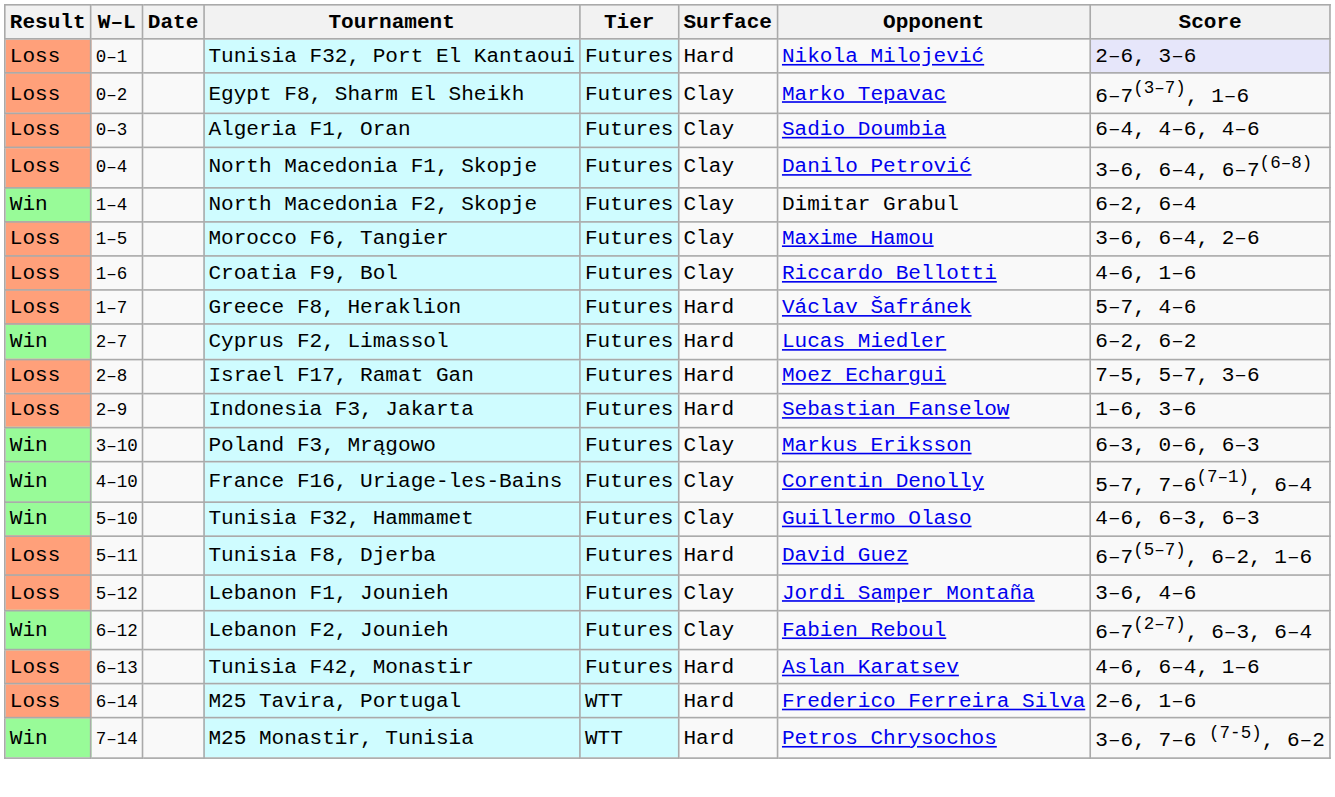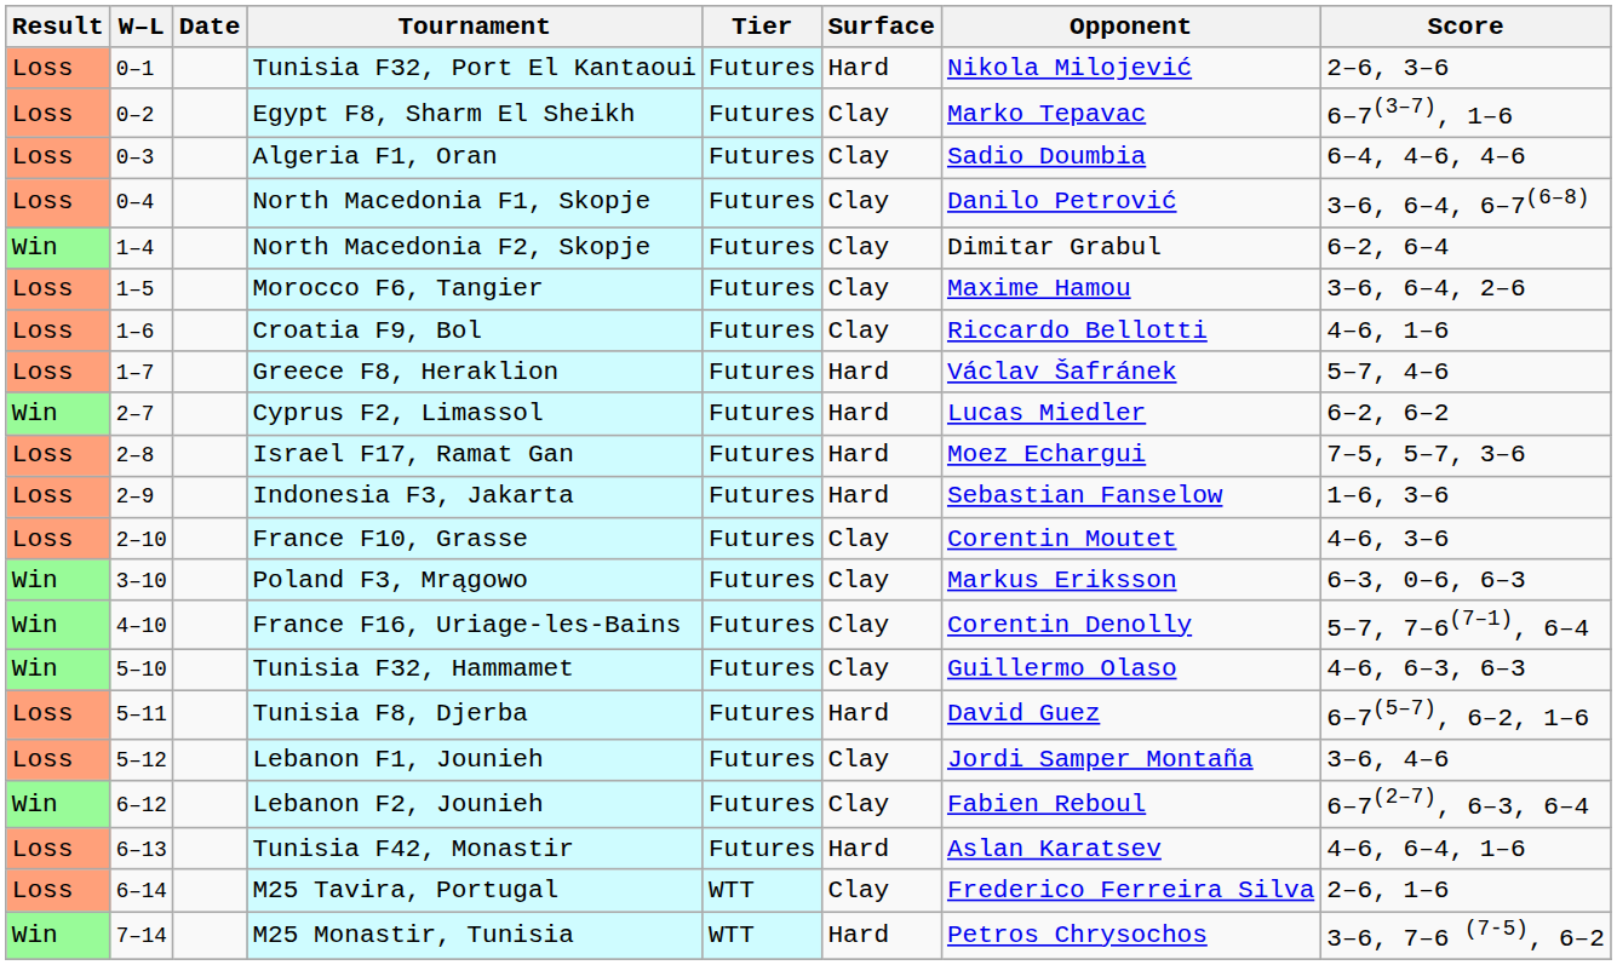 <table class="sortable wikitable nowrap">
 <tr>
 <th>Result</th>
 <th class="unsortable">W–L</th>
 <th>Date</th>
 <th>Tournament</th>
 <th>Tier</th>
 <th>Surface</th>
 <th>Opponent</th>
 <th class="unsortable">Score</th>
 </tr>
 <tr>
 <td bgcolor=FFA07A>Loss</td>
 <td><small>0–1</small></td>
 <td></td>
 <td style="background:#cffcff;">Tunisia F32, Port El Kantaoui</td>
 <td style="background:#cffcff;">Futures</td>
 <td>Hard</td>
 <td> <a href='#'>Nikola Milojević</a></td>
-<td style="background: lavender;">2–6, 3–6</td>
+<td>2–6, 3–6</td>
 </tr>
 <tr>
 <td bgcolor=FFA07A>Loss</td>
 <td><small>0–2</small></td>
 <td></td>
 <td style="background:#cffcff;">Egypt F8, Sharm El Sheikh</td>
 <td style="background:#cffcff;">Futures</td>
 <td>Clay</td>
 <td> <a href='#'>Marko Tepavac</a></td>
 <td>6–7<sup>(3–7)</sup>, 1–6</td>
 </tr>
 <tr>
 <td bgcolor=FFA07A>Loss</td>
 <td><small>0–3</small></td>
 <td></td>
 <td style="background:#cffcff;">Algeria F1, Oran</td>
 <td style="background:#cffcff;">Futures</td>
 <td>Clay</td>
 <td> <a href='#'>Sadio Doumbia</a></td>
 <td>6–4, 4–6, 4–6</td>
 </tr>
 <tr>
 <td bgcolor=FFA07A>Loss</td>
 <td><small>0–4</small></td>
 <td></td>
 <td style="background:#cffcff;">North Macedonia F1, Skopje</td>
 <td style="background:#cffcff;">Futures</td>
 <td>Clay</td>
 <td> <a href='#'>Danilo Petrović</a></td>
 <td>3–6, 6–4, 6–7<sup>(6–8)</sup></td>
 </tr>
 <tr>
 <td bgcolor=98FB98>Win</td>
 <td><small>1–4</small></td>
 <td></td>
 <td style="background:#cffcff;">North Macedonia F2, Skopje</td>
 <td style="background:#cffcff;">Futures</td>
 <td>Clay</td>
 <td> Dimitar Grabul</td>
 <td>6–2, 6–4</td>
 </tr>
 <tr>
 <td bgcolor=FFA07A>Loss</td>
 <td><small>1–5</small></td>
 <td></td>
 <td style="background:#cffcff;">Morocco F6, Tangier</td>
 <td style="background:#cffcff;">Futures</td>
 <td>Clay</td>
 <td> <a href='#'>Maxime Hamou</a></td>
 <td>3–6, 6–4, 2–6</td>
 </tr>
 <tr>
 <td bgcolor=FFA07A>Loss</td>
 <td><small>1–6</small></td>
 <td></td>
 <td style="background:#cffcff;">Croatia F9, Bol</td>
 <td style="background:#cffcff;">Futures</td>
 <td>Clay</td>
 <td> <a href='#'>Riccardo Bellotti</a></td>
 <td>4–6, 1–6</td>
 </tr>
 <tr>
 <td bgcolor=FFA07A>Loss</td>
 <td><small>1–7</small></td>
 <td></td>
 <td style="background:#cffcff;">Greece F8, Heraklion</td>
 <td style="background:#cffcff;">Futures</td>
 <td>Hard</td>
 <td> <a href='#'>Václav Šafránek</a></td>
 <td>5–7, 4–6</td>
 </tr>
 <tr>
 <td bgcolor=98FB98>Win</td>
 <td><small>2–7</small></td>
 <td></td>
 <td style="background:#cffcff;">Cyprus F2, Limassol</td>
 <td style="background:#cffcff;">Futures</td>
 <td>Hard</td>
 <td> <a href='#'>Lucas Miedler</a></td>
 <td>6–2, 6–2</td>
 </tr>
 <tr>
 <td bgcolor=FFA07A>Loss</td>
 <td><small>2–8</small></td>
 <td></td>
 <td style="background:#cffcff;">Israel F17, Ramat Gan</td>
 <td style="background:#cffcff;">Futures</td>
 <td>Hard</td>
 <td> <a href='#'>Moez Echargui</a></td>
 <td>7–5, 5–7, 3–6</td>
 </tr>
 <tr>
 <td bgcolor=FFA07A>Loss</td>
 <td><small>2–9</small></td>
 <td></td>
 <td style="background:#cffcff;">Indonesia F3, Jakarta</td>
 <td style="background:#cffcff;">Futures</td>
 <td>Hard</td>
 <td> <a href='#'>Sebastian Fanselow</a></td>
 <td>1–6, 3–6</td>
 </tr>
 <tr>
+<td bgcolor=FFA07A>Loss</td>
+<td><small>2–10</small></td>
+<td></td>
+<td style="background:#cffcff;">France F10, Grasse</td>
+<td style="background:#cffcff;">Futures</td>
+<td>Clay</td>
+<td> <a href='#'>Corentin Moutet</a></td>
+<td>4–6, 3–6</td>
+</tr>
+<tr>
 <td bgcolor=98FB98>Win</td>
 <td><small>3–10</small></td>
 <td></td>
 <td style="background:#cffcff;">Poland F3, Mrągowo</td>
 <td style="background:#cffcff;">Futures</td>
 <td>Clay</td>
 <td> <a href='#'>Markus Eriksson</a></td>
 <td>6–3, 0–6, 6–3</td>
 </tr>
 <tr>
 <td bgcolor=98FB98>Win</td>
 <td><small>4–10</small></td>
 <td></td>
 <td style="background:#cffcff;">France F16, Uriage-les-Bains</td>
 <td style="background:#cffcff;">Futures</td>
 <td>Clay</td>
 <td> <a href='#'>Corentin Denolly</a></td>
 <td>5–7, 7–6<sup>(7–1)</sup>, 6–4</td>
 </tr>
 <tr>
 <td bgcolor=98FB98>Win</td>
 <td><small>5–10</small></td>
 <td></td>
 <td style="background:#cffcff;">Tunisia F32, Hammamet</td>
 <td style="background:#cffcff;">Futures</td>
 <td>Clay</td>
 <td> <a href='#'>Guillermo Olaso</a></td>
 <td>4–6, 6–3, 6–3</td>
 </tr>
 <tr>
 <td bgcolor=FFA07A>Loss</td>
 <td><small>5–11</small></td>
 <td></td>
 <td style="background:#cffcff;">Tunisia F8, Djerba</td>
 <td style="background:#cffcff;">Futures</td>
 <td>Hard</td>
 <td> <a href='#'>David Guez</a></td>
 <td>6–7<sup>(5–7)</sup>, 6–2, 1–6</td>
 </tr>
 <tr>
 <td bgcolor=FFA07A>Loss</td>
 <td><small>5–12</small></td>
 <td></td>
 <td style="background:#cffcff;">Lebanon F1, Jounieh</td>
 <td style="background:#cffcff;">Futures</td>
 <td>Clay</td>
 <td> <a href='#'>Jordi Samper Montaña</a></td>
 <td>3–6, 4–6</td>
 </tr>
 <tr>
 <td bgcolor=98FB98>Win</td>
 <td><small>6–12</small></td>
 <td></td>
 <td style="background:#cffcff;">Lebanon F2, Jounieh</td>
 <td style="background:#cffcff;">Futures</td>
 <td>Clay</td>
 <td> <a href='#'>Fabien Reboul</a></td>
 <td>6–7<sup>(2–7)</sup>, 6–3, 6–4</td>
 </tr>
 <tr>
 <td bgcolor=FFA07A>Loss</td>
 <td><small>6–13</small></td>
 <td></td>
 <td style="background:#cffcff;">Tunisia F42, Monastir</td>
 <td style="background:#cffcff;">Futures</td>
 <td>Hard</td>
 <td> <a href='#'>Aslan Karatsev</a></td>
 <td>4–6, 6–4, 1–6</td>
 </tr>
 <tr>
 <td bgcolor=FFA07A>Loss</td>
 <td><small>6–14</small></td>
 <td></td>
 <td style="background:#cffcff;">M25 Tavira, Portugal</td>
 <td style="background:#cffcff;">WTT</td>
-<td>Hard</td>
+<td>Clay</td>
 <td> <a href='#'>Frederico Ferreira Silva</a></td>
 <td>2–6, 1–6</td>
 </tr>
 <tr>
 <td bgcolor=98FB98>Win</td>
 <td><small>7–14</small></td>
 <td></td>
 <td style="background:#cffcff;">M25 Monastir, Tunisia</td>
 <td style="background:#cffcff;">WTT</td>
 <td>Hard</td>
 <td> <a href='#'>Petros Chrysochos</a></td>
 <td>3–6, 7–6 <sup>(7-5)</sup>, 6–2</td>
 </tr>
 </table>
